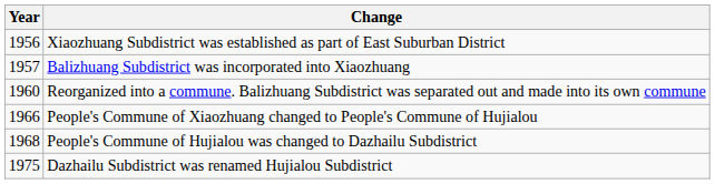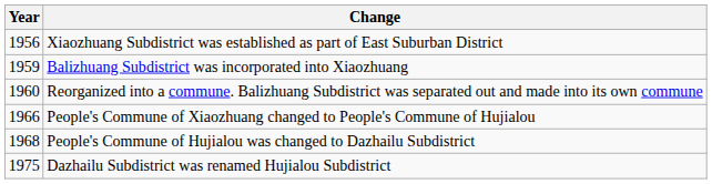 <table class="wikitable">
 <tr>
 <th>Year</th>
 <th>Change</th>
 </tr>
 <tr>
 <td>1956</td>
 <td>Xiaozhuang Subdistrict was established as part of East Suburban District</td>
 </tr>
 <tr>
-<td>1957</td>
+<td>1959</td>
 <td><a href='#'>Balizhuang Subdistrict</a> was incorporated into Xiaozhuang</td>
 </tr>
 <tr>
 <td>1960</td>
 <td>Reorganized into a <a href='#'>commune</a>. Balizhuang Subdistrict was separated out and made into its own <a href='#'>commune</a></td>
 </tr>
 <tr>
 <td>1966</td>
 <td>People's Commune of Xiaozhuang changed to People's Commune of Hujialou</td>
 </tr>
 <tr>
 <td>1968</td>
 <td>People's Commune of Hujialou was changed to Dazhailu Subdistrict</td>
 </tr>
 <tr>
 <td>1975</td>
 <td>Dazhailu Subdistrict was renamed Hujialou Subdistrict</td>
 </tr>
 </table>
